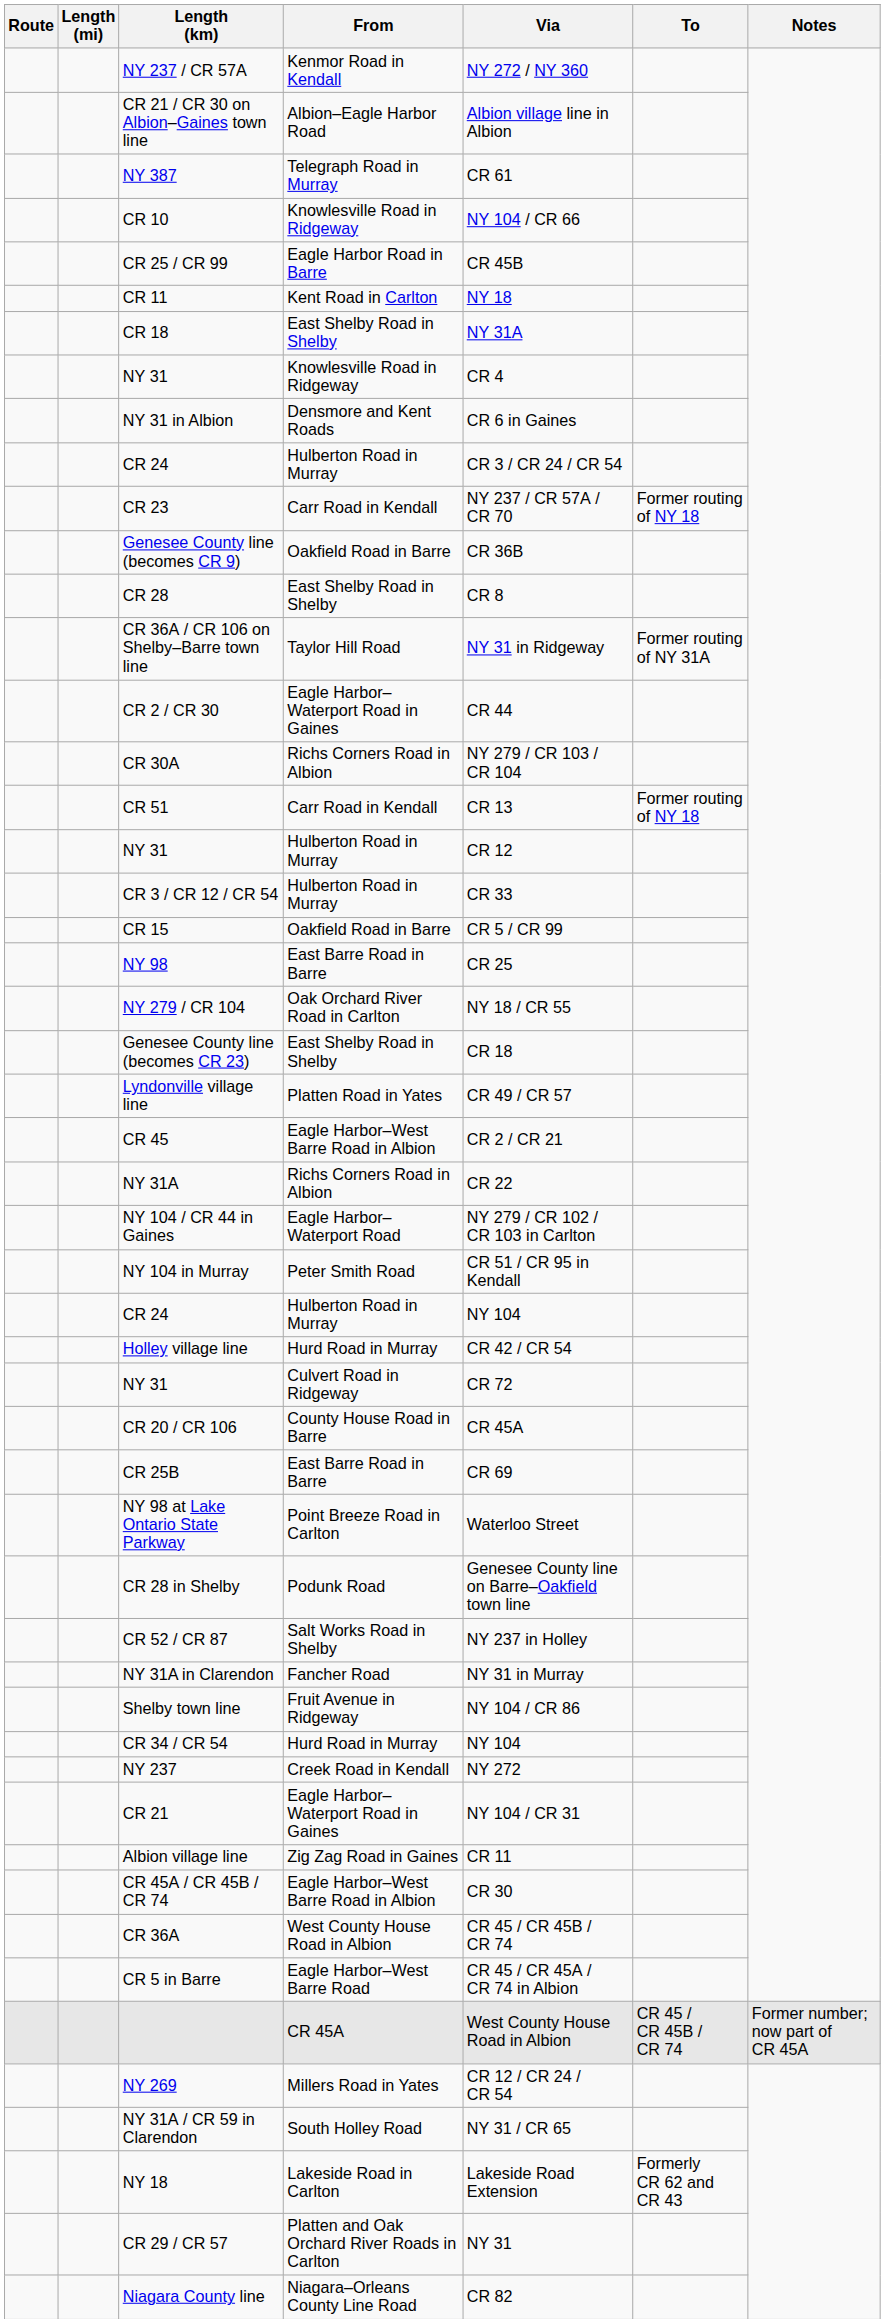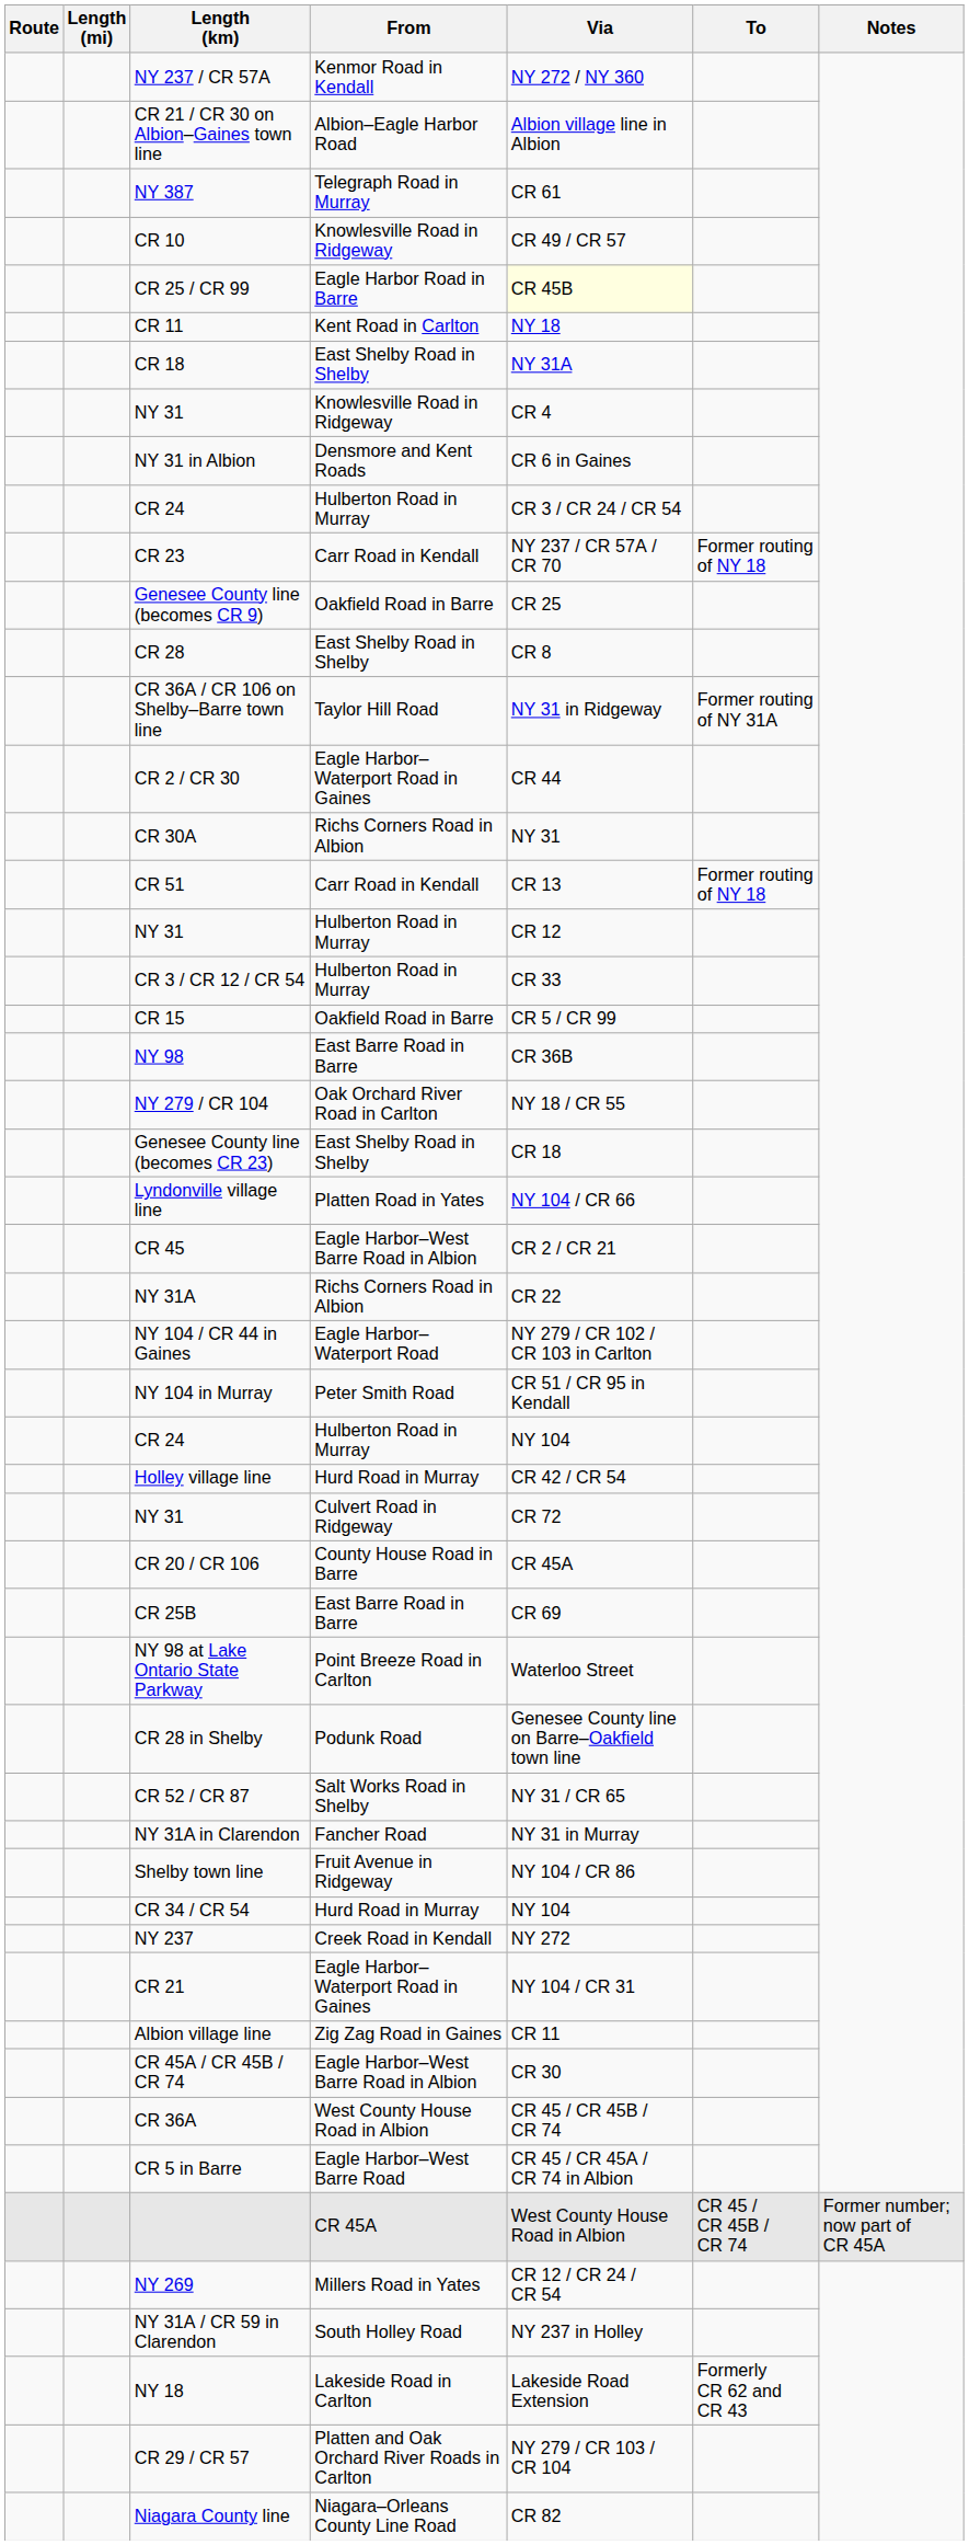 <table class="wikitable sortable">
 <tr>
 <th>Route</th>
 <th>Length<br>(mi)</th>
 <th>Length<br>(km)</th>
 <th class="unsortable">From</th>
 <th class="unsortable">Via</th>
 <th class="unsortable">To</th>
 <th class="unsortable">Notes</th>
 </tr>
 <tr>
 <td id="1"></td>
 <td></td>
 <td><a href='#'>NY&nbsp;237</a> / CR 57A</td>
 <td>Kenmor Road in <a href='#'>Kendall</a></td>
 <td><a href='#'>NY&nbsp;272</a> / <a href='#'>NY&nbsp;360</a></td>
 <td></td>
 </tr>
 <tr>
 <td id="2"></td>
 <td></td>
 <td>CR 21 / CR 30 on <a href='#'>Albion</a>–<a href='#'>Gaines</a> town line</td>
 <td>Albion–Eagle Harbor Road</td>
 <td><a href='#'>Albion village</a> line in Albion</td>
 <td></td>
 </tr>
 <tr>
 <td id="3"></td>
 <td></td>
 <td><a href='#'>NY&nbsp;387</a></td>
 <td>Telegraph Road in <a href='#'>Murray</a></td>
 <td>CR 61</td>
 <td></td>
 </tr>
 <tr>
 <td id="4"></td>
 <td></td>
 <td>CR 10</td>
 <td>Knowlesville Road in <a href='#'>Ridgeway</a></td>
-<td><a href='#'>NY&nbsp;104</a> / CR 66</td>
+<td>CR 49 / CR 57</td>
 <td></td>
 </tr>
 <tr>
 <td id="5"></td>
 <td></td>
 <td>CR 25 / CR 99</td>
 <td>Eagle Harbor Road in <a href='#'>Barre</a></td>
-<td>CR 45B</td>
+<td style="background: lightyellow;">CR 45B</td>
 <td></td>
 </tr>
 <tr>
 <td id="6"></td>
 <td></td>
 <td>CR 11</td>
 <td>Kent Road in <a href='#'>Carlton</a></td>
 <td><a href='#'>NY&nbsp;18</a></td>
 <td></td>
 </tr>
 <tr>
 <td id="8"></td>
 <td></td>
 <td>CR 18</td>
 <td>East Shelby Road in <a href='#'>Shelby</a></td>
 <td><a href='#'>NY&nbsp;31A</a></td>
 <td></td>
 </tr>
 <tr>
 <td id="10"></td>
 <td></td>
 <td>NY 31</td>
 <td>Knowlesville Road in Ridgeway</td>
 <td>CR 4</td>
 <td></td>
 </tr>
 <tr>
 <td id="11"></td>
 <td></td>
 <td>NY 31 in Albion</td>
 <td>Densmore and Kent Roads</td>
 <td>CR 6 in Gaines</td>
 <td></td>
 </tr>
 <tr>
 <td id="12"></td>
 <td></td>
 <td>CR 24</td>
 <td>Hulberton Road in Murray</td>
 <td>CR 3 / CR 24 / CR 54</td>
 <td></td>
 </tr>
 <tr>
 <td id="13"></td>
 <td></td>
 <td>CR 23</td>
 <td>Carr Road in Kendall</td>
 <td>NY 237 / CR 57A / CR 70</td>
 <td>Former routing of <a href='#'>NY 18</a></td>
 </tr>
 <tr>
 <td id="15"></td>
 <td></td>
 <td><a href='#'>Genesee County</a> line (becomes <a href='#'>CR 9</a>)</td>
 <td>Oakfield Road in Barre</td>
-<td>CR 36B</td>
+<td>CR 25</td>
 <td></td>
 </tr>
 <tr>
 <td id="18"></td>
 <td></td>
 <td>CR 28</td>
 <td>East Shelby Road in Shelby</td>
 <td>CR 8</td>
 <td></td>
 </tr>
 <tr>
 <td id="20"></td>
 <td></td>
 <td>CR 36A / CR 106 on Shelby–Barre town line</td>
 <td>Taylor Hill Road</td>
 <td><a href='#'>NY&nbsp;31</a> in Ridgeway</td>
 <td>Former routing of NY 31A</td>
 </tr>
 <tr>
 <td id="21"></td>
 <td></td>
 <td>CR 2 / CR 30</td>
 <td>Eagle Harbor–Waterport Road in Gaines</td>
 <td>CR 44</td>
 <td></td>
 </tr>
 <tr>
 <td id="22"></td>
 <td></td>
 <td>CR 30A</td>
 <td>Richs Corners Road in Albion</td>
-<td>NY 279 / CR 103 / CR 104</td>
+<td>NY 31</td>
 <td></td>
 </tr>
 <tr>
 <td id="23"></td>
 <td></td>
 <td>CR 51</td>
 <td>Carr Road in Kendall</td>
 <td>CR 13</td>
 <td>Former routing of <a href='#'>NY 18</a></td>
 </tr>
 <tr>
 <td id="24-1"></td>
 <td></td>
 <td>NY 31</td>
 <td>Hulberton Road in Murray</td>
 <td>CR 12</td>
 <td></td>
 </tr>
 <tr>
 <td id="24-2"></td>
 <td></td>
 <td>CR 3 / CR 12 / CR 54</td>
 <td>Hulberton Road in Murray</td>
 <td>CR 33</td>
 <td></td>
 </tr>
 <tr>
 <td id="25"></td>
 <td></td>
 <td>CR 15</td>
 <td>Oakfield Road in Barre</td>
 <td>CR 5 / CR 99</td>
 <td></td>
 </tr>
 <tr>
 <td id="25B"></td>
 <td></td>
 <td><a href='#'>NY&nbsp;98</a></td>
 <td>East Barre Road in Barre</td>
-<td>CR 25</td>
+<td>CR 36B</td>
 <td></td>
 </tr>
 <tr>
 <td id="26"></td>
 <td></td>
 <td><a href='#'>NY&nbsp;279</a> / CR 104</td>
 <td>Oak Orchard River Road in Carlton</td>
 <td>NY 18 / CR 55</td>
 <td></td>
 </tr>
 <tr>
 <td id="28"></td>
 <td></td>
 <td>Genesee County line (becomes <a href='#'>CR 23</a>)</td>
 <td>East Shelby Road in Shelby</td>
 <td>CR 18</td>
 <td></td>
 </tr>
 <tr>
 <td id="29"></td>
 <td></td>
 <td><a href='#'>Lyndonville</a> village line</td>
 <td>Platten Road in Yates</td>
-<td>CR 49 / CR 57</td>
+<td><a href='#'>NY&nbsp;104</a> / CR 66</td>
 <td></td>
 </tr>
 <tr>
 <td id="30"></td>
 <td></td>
 <td>CR 45</td>
 <td>Eagle Harbor–West Barre Road in Albion</td>
 <td>CR 2 / CR 21</td>
 <td></td>
 </tr>
 <tr>
 <td id="30A"></td>
 <td></td>
 <td>NY 31A</td>
 <td>Richs Corners Road in Albion</td>
 <td>CR 22</td>
 <td></td>
 </tr>
 <tr>
 <td id="31"></td>
 <td></td>
 <td>NY 104 / CR 44 in Gaines</td>
 <td>Eagle Harbor–Waterport Road</td>
 <td>NY 279 / CR 102 / CR 103 in Carlton</td>
 <td></td>
 </tr>
 <tr>
 <td id="32"></td>
 <td></td>
 <td>NY 104 in Murray</td>
 <td>Peter Smith Road</td>
 <td>CR 51 / CR 95 in Kendall</td>
 <td></td>
 </tr>
 <tr>
 <td id="33"></td>
 <td></td>
 <td>CR 24</td>
 <td>Hulberton Road in Murray</td>
 <td>NY 104</td>
 <td></td>
 </tr>
 <tr>
 <td id="34"></td>
 <td></td>
 <td><a href='#'>Holley</a> village line</td>
 <td>Hurd Road in Murray</td>
 <td>CR 42 / CR 54</td>
 <td></td>
 </tr>
 <tr>
 <td id="35"></td>
 <td></td>
 <td>NY 31</td>
 <td>Culvert Road in Ridgeway</td>
 <td>CR 72</td>
 <td></td>
 </tr>
 <tr>
 <td id="36A"></td>
 <td></td>
 <td>CR 20 / CR 106</td>
 <td>County House Road in Barre</td>
 <td>CR 45A</td>
 <td></td>
 </tr>
 <tr>
 <td id="36B"></td>
 <td></td>
 <td>CR 25B</td>
 <td>East Barre Road in Barre</td>
 <td>CR 69</td>
 <td></td>
 </tr>
 <tr>
 <td id="37"></td>
 <td></td>
 <td>NY 98 at <a href='#'>Lake Ontario State Parkway</a></td>
 <td>Point Breeze Road in Carlton</td>
 <td>Waterloo Street</td>
 <td></td>
 </tr>
 <tr>
 <td id="39A"></td>
 <td></td>
 <td>CR 28 in Shelby</td>
 <td>Podunk Road</td>
 <td>Genesee County line on Barre–<a href='#'>Oakfield</a> town line</td>
 <td></td>
 </tr>
 <tr>
 <td id="39B"></td>
 <td></td>
 <td>CR 52 / CR 87</td>
 <td>Salt Works Road in Shelby</td>
-<td>NY 237 in Holley</td>
+<td>NY 31 / CR 65</td>
 <td></td>
 </tr>
 <tr>
 <td id="40"></td>
 <td></td>
 <td>NY 31A in Clarendon</td>
 <td>Fancher Road</td>
 <td>NY 31 in Murray</td>
 <td></td>
 </tr>
 <tr>
 <td id="41"></td>
 <td></td>
 <td>Shelby town line</td>
 <td>Fruit Avenue in Ridgeway</td>
 <td>NY 104 / CR 86</td>
 <td></td>
 </tr>
 <tr>
 <td id="42"></td>
 <td></td>
 <td>CR 34 / CR 54</td>
 <td>Hurd Road in Murray</td>
 <td>NY 104</td>
 <td></td>
 </tr>
 <tr>
 <td id="43"></td>
 <td></td>
 <td>NY 237</td>
 <td>Creek Road in Kendall</td>
 <td>NY 272</td>
 <td></td>
 </tr>
 <tr>
 <td id="44"></td>
 <td></td>
 <td>CR 21</td>
 <td>Eagle Harbor–Waterport Road in Gaines</td>
 <td>NY 104 / CR 31</td>
 <td></td>
 </tr>
 <tr>
 <td id="44A"></td>
 <td></td>
 <td>Albion village line</td>
 <td>Zig Zag Road in Gaines</td>
 <td>CR 11</td>
 <td></td>
 </tr>
 <tr>
 <td id="45"></td>
 <td></td>
 <td>CR 45A / CR 45B / CR 74</td>
 <td>Eagle Harbor–West Barre Road in Albion</td>
 <td>CR 30</td>
 <td></td>
 </tr>
 <tr>
 <td id="45A"></td>
 <td></td>
 <td>CR 36A</td>
 <td>West County House Road in Albion</td>
 <td>CR 45 / CR 45B / CR 74</td>
 <td></td>
 </tr>
 <tr>
 <td id="45B"></td>
 <td></td>
 <td>CR 5 in Barre</td>
 <td>Eagle Harbor–West Barre Road</td>
 <td>CR 45 / CR 45A / CR 74 in Albion</td>
 <td></td>
 </tr>
 <tr bgcolor="#e7e7e7">
 <td id="45C"></td>
 <td></td>
 <td></td>
 <td>CR 45A</td>
 <td>West County House Road in Albion</td>
 <td>CR 45 / CR 45B / CR 74</td>
 <td>Former number; now part of CR 45A</td>
 </tr>
 <tr>
 <td id="46"></td>
 <td></td>
 <td><a href='#'>NY&nbsp;269</a></td>
 <td>Millers Road in Yates</td>
 <td>CR 12 / CR 24 / CR 54</td>
 <td></td>
 </tr>
 <tr>
 <td id="47"></td>
 <td></td>
 <td>NY 31A / CR 59 in Clarendon</td>
 <td>South Holley Road</td>
-<td>NY 31 / CR 65</td>
+<td>NY 237 in Holley</td>
 <td></td>
 </tr>
 <tr>
 <td id="48"></td>
 <td></td>
 <td>NY 18</td>
 <td>Lakeside Road in Carlton</td>
 <td>Lakeside Road Extension</td>
 <td>Formerly CR 62 and CR 43</td>
 </tr>
 <tr>
 <td id="49"></td>
 <td></td>
 <td>CR 29 / CR 57</td>
 <td>Platten and Oak Orchard River Roads in Carlton</td>
-<td>NY 31</td>
+<td>NY 279 / CR 103 / CR 104</td>
 <td></td>
 </tr>
 <tr>
 <td id="50"></td>
 <td></td>
 <td><a href='#'>Niagara County</a> line</td>
 <td>Niagara–Orleans County Line Road</td>
 <td>CR 82</td>
 <td></td>
 </tr>
 </table>
